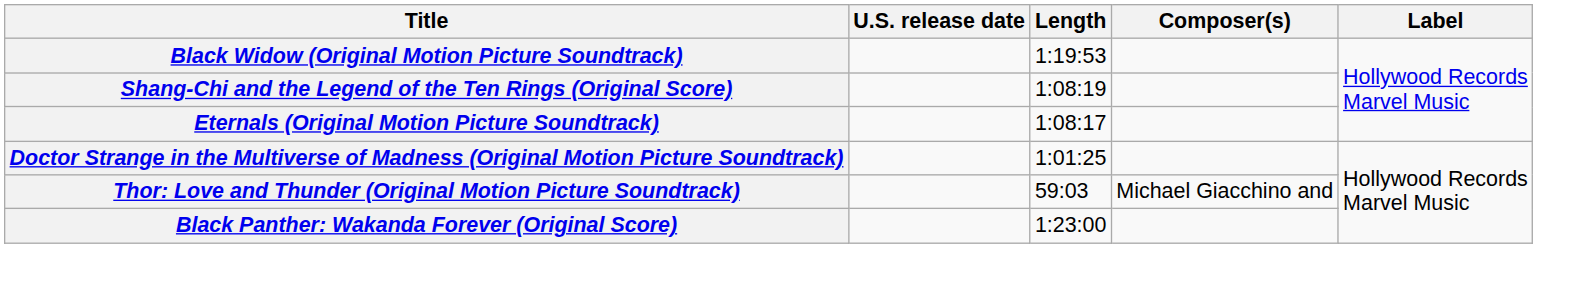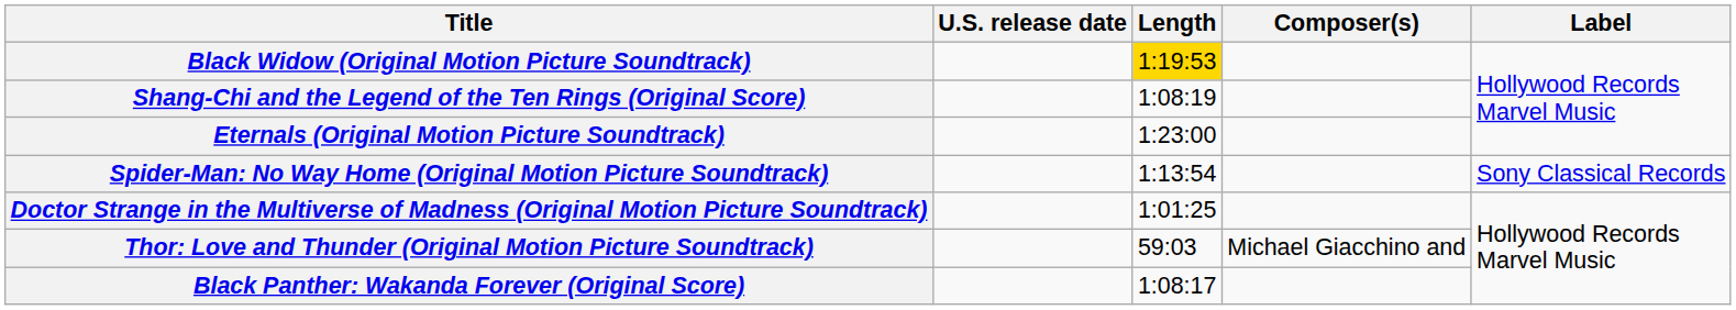 <table class="wikitable plainrowheaders col2left col3left defaultcenter">
 <tr>
 <th scope="col">Title</th>
 <th scope="col">U.S. release date</th>
 <th scope="col">Length</th>
 <th scope="col">Composer(s)</th>
 <th scope="col">Label</th>
 </tr>
 <tr>
 <th scope="row"><em><a href='#'>Black Widow (Original Motion Picture Soundtrack)</a></em></th>
 <td></td>
-<td>1:19:53</td>
+<td style="background: gold;">1:19:53</td>
 <td></td>
 <td rowspan="3"><a href='#'>Hollywood Records</a><br><a href='#'>Marvel Music</a></td>
 </tr>
 <tr>
 <th scope="row"><em><a href='#'>Shang-Chi and the Legend of the Ten Rings (Original Score)</a></em></th>
 <td></td>
 <td>1:08:19</td>
 <td></td>
 </tr>
 <tr>
 <th scope="row"><em><a href='#'>Eternals (Original Motion Picture Soundtrack)</a></em></th>
 <td></td>
-<td>1:08:17</td>
+<td>1:23:00</td>
 <td></td>
+</tr>
+<tr>
+<th scope="row"><em><a href='#'>Spider-Man: No Way Home (Original Motion Picture Soundtrack)</a></em></th>
+<td></td>
+<td>1:13:54</td>
+<td></td>
+<td><a href='#'>Sony Classical Records</a></td>
 </tr>
 <tr>
 <th scope="row"><em><a href='#'>Doctor Strange in the Multiverse of Madness (Original Motion Picture Soundtrack)</a></em></th>
 <td></td>
 <td>1:01:25</td>
 <td></td>
 <td rowspan="3">Hollywood Records<br>Marvel Music</td>
 </tr>
 <tr>
 <th scope="row"><em><a href='#'>Thor: Love and Thunder (Original Motion Picture Soundtrack)</a></em></th>
 <td></td>
 <td>59:03</td>
 <td>Michael Giacchino and </td>
 </tr>
 <tr>
 <th scope="row"><em><a href='#'>Black Panther: Wakanda Forever (Original Score)</a></em></th>
 <td></td>
-<td>1:23:00</td>
+<td>1:08:17</td>
 <td></td>
 </tr>
 </table>
